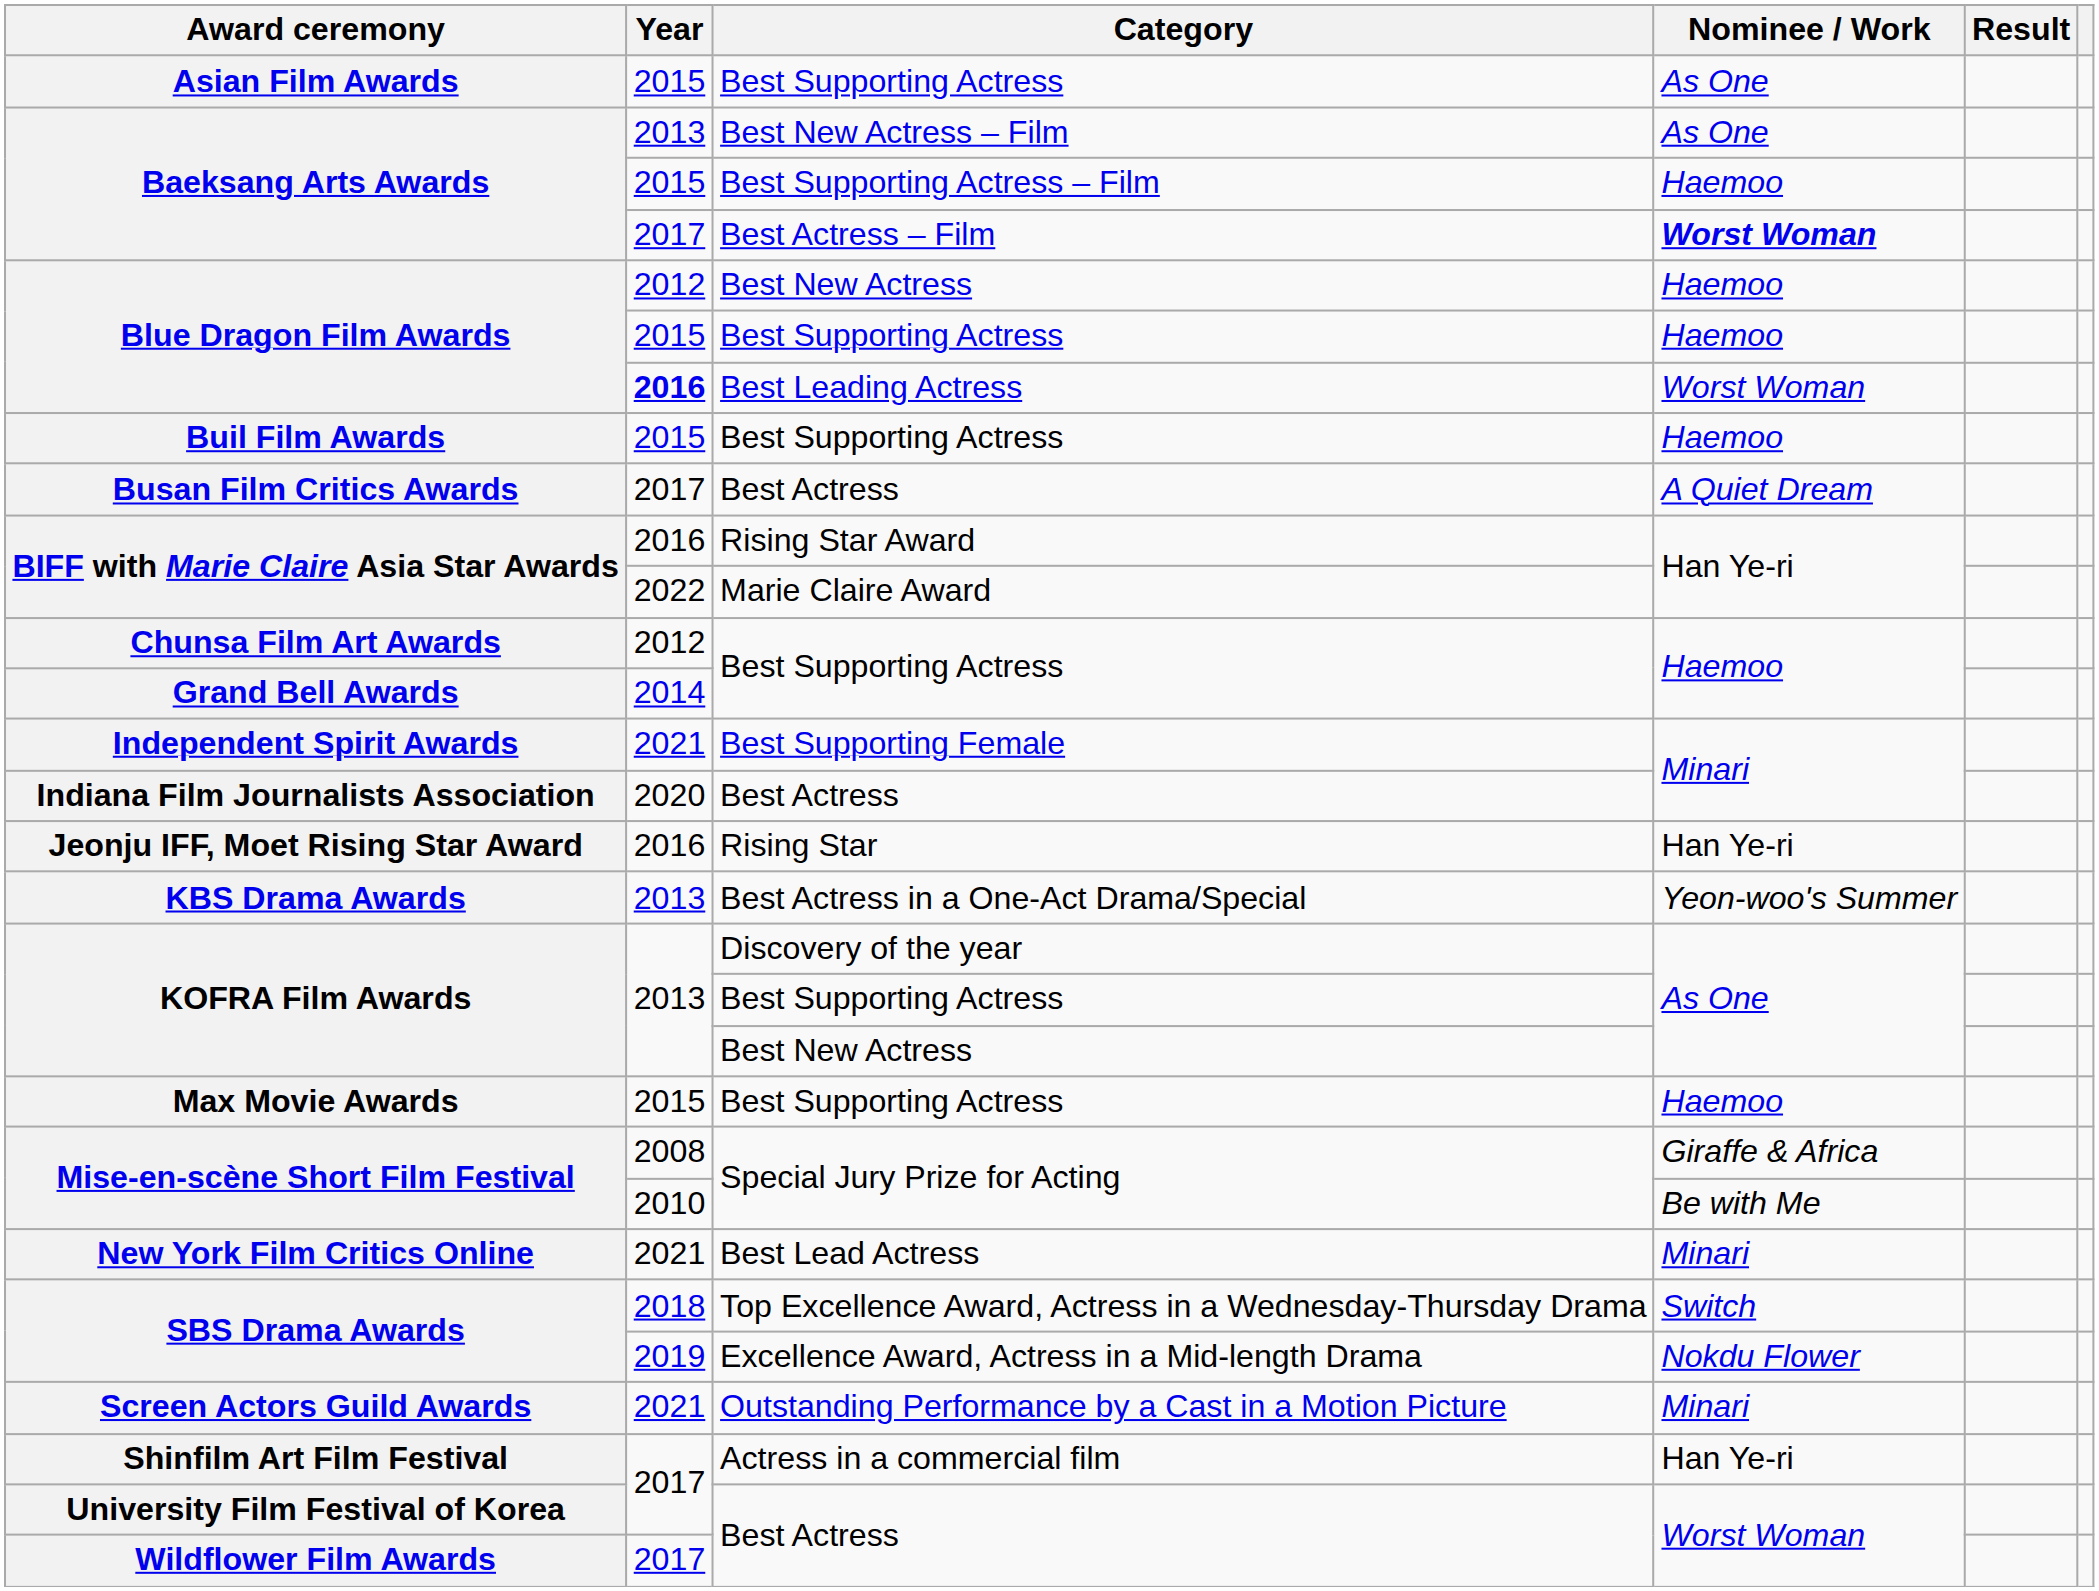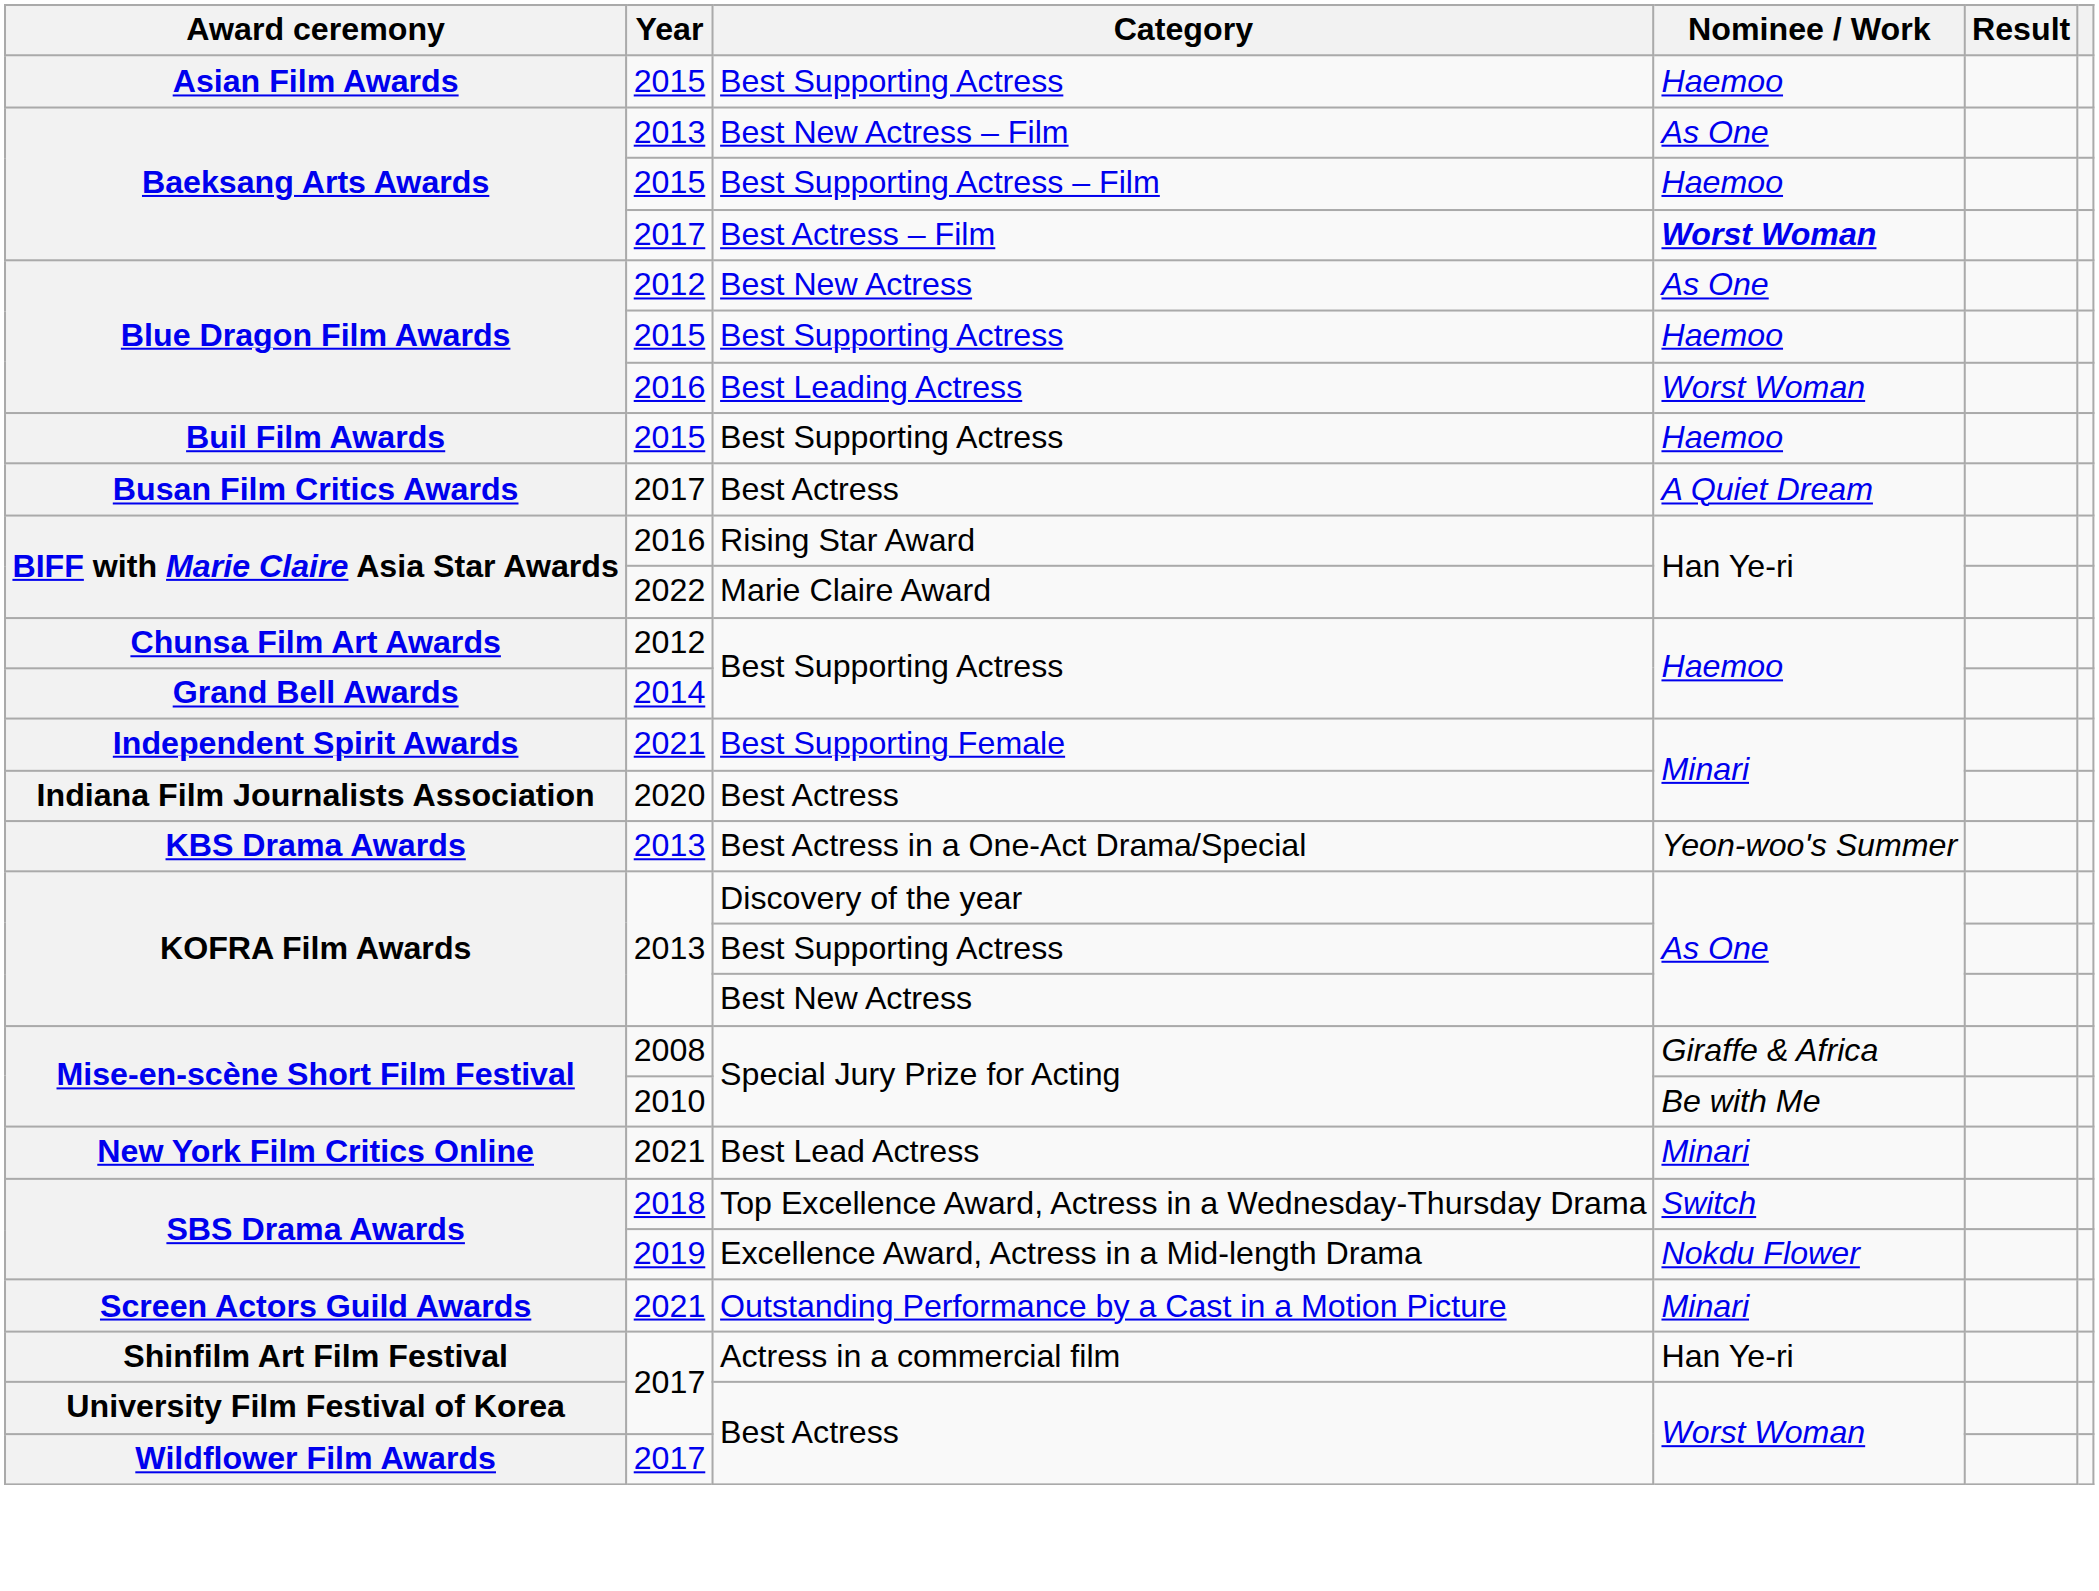 <table class="wikitable plainrowheaders sortable">
 <tr>
 <th scope="col">Award ceremony</th>
 <th scope="col">Year</th>
 <th scope="col">Category</th>
 <th scope="col">Nominee / Work</th>
 <th scope="col">Result</th>
 <th scope="col" class="unsortable"></th>
 </tr>
 <tr>
 <th scope="row"><a href='#'>Asian Film Awards</a></th>
 <td style="text-align:center"><a href='#'>2015</a></td>
 <td><a href='#'>Best Supporting Actress</a></td>
-<td><em><a href='#'>As One</a></em></td>
+<td><em><a href='#'>Haemoo</a></em></td>
 <td></td>
 <td style="text-align:center"></td>
 </tr>
 <tr>
 <th scope="row"  rowspan="3"><a href='#'>Baeksang Arts Awards</a></th>
 <td style="text-align:center"><a href='#'>2013</a></td>
 <td><a href='#'>Best New Actress – Film</a></td>
 <td><em><a href='#'>As One</a></em></td>
 <td></td>
 <td style="text-align:center"></td>
 </tr>
 <tr>
 <td style="text-align:center"><a href='#'>2015</a></td>
 <td><a href='#'>Best Supporting Actress – Film</a></td>
 <td><em><a href='#'>Haemoo</a></em></td>
 <td></td>
 <td style="text-align:center"></td>
 </tr>
 <tr>
 <td style="text-align:center"><a href='#'>2017</a></td>
 <td><a href='#'>Best Actress – Film</a></td>
 <td><strong><em><a href='#'>Worst Woman</a></em></strong></td>
 <td></td>
 <td style="text-align:center"></td>
 </tr>
 <tr>
 <th scope="row"  rowspan="3"><a href='#'>Blue Dragon Film Awards</a></th>
 <td style="text-align:center"><a href='#'>2012</a></td>
 <td><a href='#'>Best New Actress</a></td>
-<td><em><a href='#'>Haemoo</a></em></td>
+<td><em><a href='#'>As One</a></em></td>
 <td></td>
 <td style="text-align:center"></td>
 </tr>
 <tr>
 <td style="text-align:center"><a href='#'>2015</a></td>
 <td><a href='#'>Best Supporting Actress</a></td>
 <td><em><a href='#'>Haemoo</a></em></td>
 <td></td>
 <td style="text-align:center"></td>
 </tr>
 <tr>
-<td style="text-align:center"><strong><a href='#'>2016</a></strong></td>
+<td style="text-align:center"><a href='#'>2016</a></td>
 <td><a href='#'>Best Leading Actress</a></td>
 <td><em><a href='#'>Worst Woman</a></em></td>
 <td></td>
 <td style="text-align:center"></td>
 </tr>
 <tr>
 <th scope="row"><a href='#'>Buil Film Awards</a></th>
 <td style="text-align:center"><a href='#'>2015</a></td>
 <td>Best Supporting Actress</td>
 <td><em><a href='#'>Haemoo</a></em></td>
 <td></td>
 <td style="text-align:center"></td>
 </tr>
 <tr>
 <th scope="row"><a href='#'>Busan Film Critics Awards</a></th>
 <td style="text-align:center">2017</td>
 <td>Best Actress</td>
 <td><em><a href='#'>A Quiet Dream</a></em></td>
 <td></td>
 <td style="text-align:center"></td>
 </tr>
 <tr>
 <th scope="row" rowspan="2"><a href='#'>BIFF</a> with <em><a href='#'>Marie Claire</a></em> Asia Star Awards</th>
 <td style="text-align:center">2016</td>
 <td>Rising Star Award</td>
 <td rowspan="2">Han Ye-ri</td>
 <td></td>
 <td style="text-align:center"></td>
 </tr>
 <tr>
 <td style="text-align:center">2022</td>
 <td>Marie Claire Award</td>
 <td></td>
 <td style="text-align:center"></td>
 </tr>
 <tr>
 <th scope="row"><a href='#'>Chunsa Film Art Awards</a></th>
 <td style="text-align:center">2012</td>
 <td rowspan="2">Best Supporting Actress</td>
 <td rowspan="2"><em><a href='#'>Haemoo</a></em></td>
 <td></td>
 <td style="text-align:center"></td>
 </tr>
 <tr>
 <th scope="row"><a href='#'>Grand Bell Awards</a></th>
 <td style="text-align:center"><a href='#'>2014</a></td>
 <td></td>
 <td style="text-align:center"></td>
 </tr>
 <tr>
 <th scope="row"><a href='#'>Independent Spirit Awards</a></th>
 <td style="text-align:center"><a href='#'>2021</a></td>
 <td><a href='#'>Best Supporting Female</a></td>
 <td rowspan="2"><em><a href='#'>Minari</a></em></td>
 <td></td>
 <td style="text-align:center"></td>
 </tr>
 <tr>
 <th scope="row">Indiana Film Journalists Association</th>
 <td style="text-align:center">2020</td>
 <td>Best Actress</td>
 <td></td>
 <td style="text-align:center"></td>
 </tr>
 <tr>
-<th scope="row">Jeonju IFF, Moet Rising Star Award</th>
-<td style="text-align:center">2016</td>
-<td>Rising Star</td>
-<td>Han Ye-ri</td>
-<td></td>
-<td style="text-align:center"></td>
-</tr>
-<tr>
 <th scope="row"><a href='#'>KBS Drama Awards</a></th>
 <td style="text-align:center"><a href='#'>2013</a></td>
 <td>Best Actress in a One-Act Drama/Special</td>
 <td><em>Yeon-woo's Summer</em></td>
 <td></td>
 <td style="text-align:center"></td>
 </tr>
 <tr>
 <th scope="row" rowspan="3">KOFRA Film Awards</th>
 <td rowspan="3" style="text-align:center">2013</td>
 <td>Discovery of the year</td>
 <td rowspan="3"><em><a href='#'>As One</a></em></td>
 <td></td>
 <td style="text-align:center"></td>
 </tr>
 <tr>
 <td>Best Supporting Actress</td>
 <td></td>
 <td style="text-align:center"></td>
 </tr>
 <tr>
 <td>Best New Actress</td>
-<td></td>
-<td style="text-align:center"></td>
-</tr>
-<tr>
-<th scope="row">Max Movie Awards</th>
-<td style="text-align:center">2015</td>
-<td>Best Supporting Actress</td>
-<td><em><a href='#'>Haemoo</a></em></td>
 <td></td>
 <td style="text-align:center"></td>
 </tr>
 <tr>
 <th scope="row" rowspan="2"><a href='#'>Mise-en-scène Short Film Festival</a></th>
 <td style="text-align:center">2008</td>
 <td rowspan="2">Special Jury Prize for Acting</td>
 <td><em>Giraffe & Africa</em></td>
 <td></td>
 <td style="text-align:center"></td>
 </tr>
 <tr>
 <td style="text-align:center">2010</td>
 <td><em>Be with Me</em></td>
 <td></td>
 <td style="text-align:center"></td>
 </tr>
 <tr>
 <th scope="row"><a href='#'>New York Film Critics Online</a></th>
 <td style="text-align:center">2021</td>
 <td>Best Lead Actress</td>
 <td><em><a href='#'>Minari</a></em></td>
 <td></td>
 <td style="text-align:center"></td>
 </tr>
 <tr>
 <th scope="row"  rowspan="2"><a href='#'>SBS Drama Awards</a></th>
 <td style="text-align:center"><a href='#'>2018</a></td>
 <td>Top Excellence Award, Actress in a Wednesday-Thursday Drama</td>
 <td><em><a href='#'>Switch</a></em></td>
 <td></td>
 <td style="text-align:center"></td>
 </tr>
 <tr>
 <td style="text-align:center"><a href='#'>2019</a></td>
 <td>Excellence Award, Actress in a Mid-length Drama</td>
 <td><em><a href='#'>Nokdu Flower</a></em></td>
 <td></td>
 <td style="text-align:center"></td>
 </tr>
 <tr>
 <th scope="row"><a href='#'>Screen Actors Guild Awards</a></th>
 <td style="text-align:center"><a href='#'>2021</a></td>
 <td><a href='#'>Outstanding Performance by a Cast in a Motion Picture</a></td>
 <td><em><a href='#'>Minari</a></em></td>
 <td></td>
 <td style="text-align:center"></td>
 </tr>
 <tr>
 <th scope="row">Shinfilm Art Film Festival</th>
 <td rowspan="2" style="text-align:center">2017</td>
 <td>Actress in a commercial film</td>
 <td>Han Ye-ri</td>
 <td></td>
 <td style="text-align:center"></td>
 </tr>
 <tr>
 <th scope="row">University Film Festival of Korea</th>
 <td rowspan="2">Best Actress</td>
 <td rowspan="2"><em><a href='#'>Worst Woman</a></em></td>
 <td></td>
 <td style="text-align:center"></td>
 </tr>
 <tr>
 <th scope="row"><a href='#'>Wildflower Film Awards</a></th>
 <td style="text-align:center"><a href='#'>2017</a></td>
 <td></td>
 <td style="text-align:center"></td>
 </tr>
 </table>
